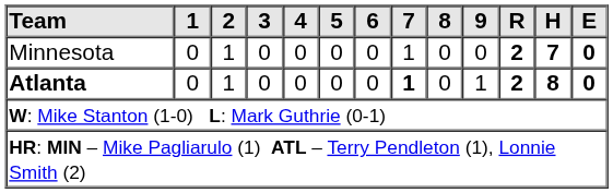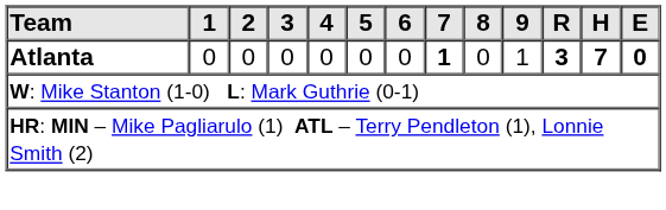 <table border=1 cellspacing=0 width=425 style="margin-left:3em;">
 <tr style="text-align:center; background-color:#e6e6e6;">
 <th align=left width=28%>Team</th>
 <th width=6%>1</th>
 <th width=6%>2</th>
 <th width=6%>3</th>
 <th width=6%>4</th>
 <th width=6%>5</th>
 <th width=6%>6</th>
 <th width=6%>7</th>
 <th width=6%>8</th>
 <th width=6%>9</th>
 <th width=6%>R</th>
 <th width=6%>H</th>
 <th width=6%>E</th>
 </tr>
 <tr style="text-align:center;">
-<td align=left>Minnesota</td>
-<td>0</td>
-<td>1</td>
+<td align=left><strong>Atlanta</strong></td>
 <td>0</td>
 <td>0</td>
-<td>0</td>
-<td>0</td>
-<td>1</td>
-<td>0</td>
-<td>0</td>
-<td><strong>2</strong></td>
-<td><strong>7</strong></td>
-<td><strong>0</strong></td>
-</tr>
-<tr style="text-align:center;">
-<td align=left><strong>Atlanta</strong></td>
-<td>0</td>
-<td>1</td>
 <td>0</td>
 <td>0</td>
 <td>0</td>
 <td>0</td>
 <td><strong>1</strong></td>
 <td>0</td>
 <td>1</td>
-<td><strong>2</strong></td>
-<td><strong>8</strong></td>
+<td><strong>3</strong></td>
+<td><strong>7</strong></td>
 <td><strong>0</strong></td>
 </tr>
 <tr style="text-align:left;">
 <td colspan=13><small><strong>W</strong>: <a href='#'>Mike Stanton</a> (1-0)   <strong>L</strong>: <a href='#'>Mark Guthrie</a> (0-1)  </small></td>
 </tr>
 <tr style="text-align:left;">
 <td colspan=13><small><strong>HR</strong>: <strong>MIN</strong> – <a href='#'>Mike Pagliarulo</a> (1)  <strong>ATL</strong> – <a href='#'>Terry Pendleton</a> (1), <a href='#'>Lonnie Smith</a> (2)</small></td>
 </tr>
 </table>
